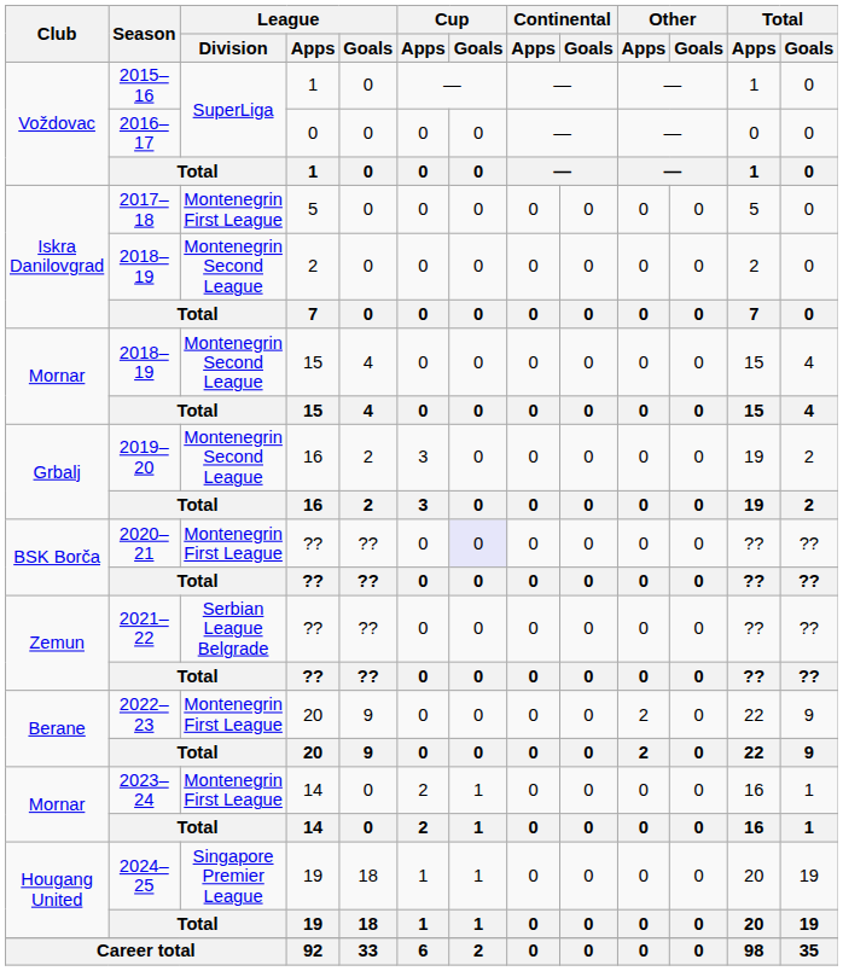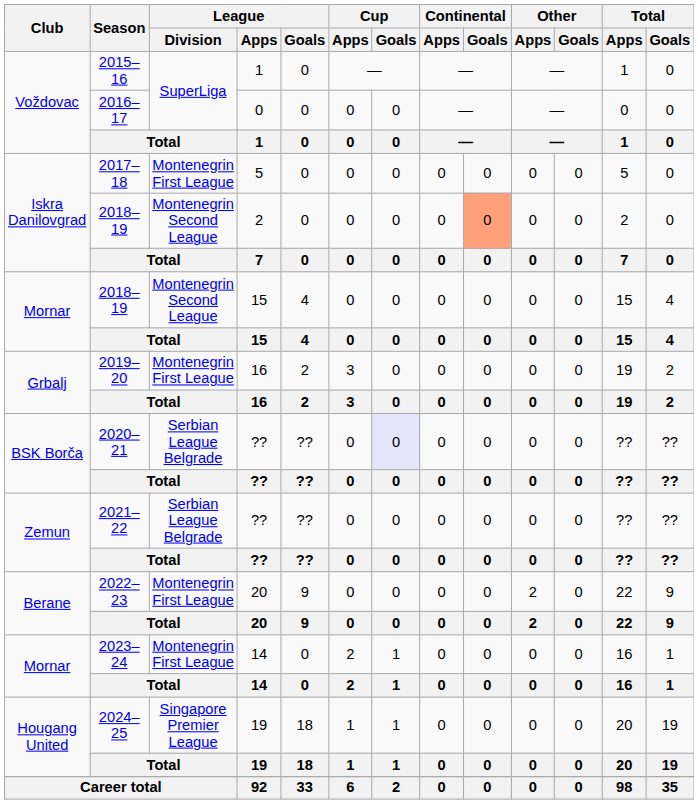 <table class="wikitable" style="text-align: center;font-size:90%">
 <tr>
 <th rowspan="2">Club</th>
 <th rowspan="2">Season</th>
 <th colspan="3">League</th>
 <th colspan="2">Cup</th>
 <th colspan="2">Continental</th>
 <th colspan="2">Other</th>
 <th colspan="2">Total</th>
 </tr>
 <tr>
 <th>Division</th>
 <th>Apps</th>
 <th>Goals</th>
 <th>Apps</th>
 <th>Goals</th>
 <th>Apps</th>
 <th>Goals</th>
 <th>Apps</th>
 <th>Goals</th>
 <th>Apps</th>
 <th>Goals</th>
 </tr>
 <tr>
 <td rowspan="3" valign="center"><a href='#'>Voždovac</a></td>
 <td><a href='#'>2015–16</a></td>
 <td rowspan=2><a href='#'>SuperLiga</a></td>
 <td>1</td>
 <td>0</td>
 <td colspan="2">—</td>
 <td colspan="2">—</td>
 <td colspan="2">—</td>
 <td>1</td>
 <td>0</td>
 </tr>
 <tr>
 <td><a href='#'>2016–17</a></td>
 <td>0</td>
 <td>0</td>
 <td>0</td>
 <td>0</td>
 <td colspan="2">—</td>
 <td colspan="2">—</td>
 <td>0</td>
 <td>0</td>
 </tr>
 <tr>
 <th colspan="2">Total</th>
 <th>1</th>
 <th>0</th>
 <th>0</th>
 <th>0</th>
 <th colspan="2">—</th>
 <th colspan="2">—</th>
 <th>1</th>
 <th>0</th>
 </tr>
 <tr>
 <td rowspan="3" valign="center"><a href='#'>Iskra Danilovgrad</a></td>
 <td><a href='#'>2017–18</a></td>
 <td><a href='#'>Montenegrin First League</a></td>
 <td>5</td>
 <td>0</td>
 <td>0</td>
 <td>0</td>
 <td>0</td>
 <td>0</td>
 <td>0</td>
 <td>0</td>
 <td>5</td>
 <td>0</td>
 </tr>
 <tr>
 <td><a href='#'>2018–19</a></td>
 <td><a href='#'>Montenegrin Second League</a></td>
 <td>2</td>
 <td>0</td>
 <td>0</td>
 <td>0</td>
 <td>0</td>
-<td>0</td>
+<td style="background: lightsalmon;">0</td>
 <td>0</td>
 <td>0</td>
 <td>2</td>
 <td>0</td>
 </tr>
 <tr>
 <th colspan="2">Total</th>
 <th>7</th>
 <th>0</th>
 <th>0</th>
 <th>0</th>
 <th>0</th>
 <th>0</th>
 <th>0</th>
 <th>0</th>
 <th>7</th>
 <th>0</th>
 </tr>
 <tr>
 <td rowspan="2" valign="center"><a href='#'>Mornar</a></td>
 <td><a href='#'>2018–19</a></td>
 <td><a href='#'>Montenegrin Second League</a></td>
 <td>15</td>
 <td>4</td>
 <td>0</td>
 <td>0</td>
 <td>0</td>
 <td>0</td>
 <td>0</td>
 <td>0</td>
 <td>15</td>
 <td>4</td>
 </tr>
 <tr>
 <th colspan="2">Total</th>
 <th>15</th>
 <th>4</th>
 <th>0</th>
 <th>0</th>
 <th>0</th>
 <th>0</th>
 <th>0</th>
 <th>0</th>
 <th>15</th>
 <th>4</th>
 </tr>
 <tr>
 <td rowspan="2" valign="center"><a href='#'>Grbalj</a></td>
 <td><a href='#'>2019–20</a></td>
-<td><a href='#'>Montenegrin Second League</a></td>
+<td><a href='#'>Montenegrin First League</a></td>
 <td>16</td>
 <td>2</td>
 <td>3</td>
 <td>0</td>
 <td>0</td>
 <td>0</td>
 <td>0</td>
 <td>0</td>
 <td>19</td>
 <td>2</td>
 </tr>
 <tr>
 <th colspan="2">Total</th>
 <th>16</th>
 <th>2</th>
 <th>3</th>
 <th>0</th>
 <th>0</th>
 <th>0</th>
 <th>0</th>
 <th>0</th>
 <th>19</th>
 <th>2</th>
 </tr>
 <tr>
 <td rowspan="2" valign="center"><a href='#'>BSK Borča</a></td>
 <td><a href='#'>2020–21</a></td>
-<td><a href='#'>Montenegrin First League</a></td>
+<td><a href='#'>Serbian League Belgrade</a></td>
 <td>??</td>
 <td>??</td>
 <td>0</td>
 <td style="background: lavender;">0</td>
 <td>0</td>
 <td>0</td>
 <td>0</td>
 <td>0</td>
 <td>??</td>
 <td>??</td>
 </tr>
 <tr>
 <th colspan="2">Total</th>
 <th>??</th>
 <th>??</th>
 <th>0</th>
 <th>0</th>
 <th>0</th>
 <th>0</th>
 <th>0</th>
 <th>0</th>
 <th>??</th>
 <th>??</th>
 </tr>
 <tr>
 <td rowspan="2" valign="center"><a href='#'>Zemun</a></td>
 <td><a href='#'>2021–22</a></td>
 <td><a href='#'>Serbian League Belgrade</a></td>
 <td>??</td>
 <td>??</td>
 <td>0</td>
 <td>0</td>
 <td>0</td>
 <td>0</td>
 <td>0</td>
 <td>0</td>
 <td>??</td>
 <td>??</td>
 </tr>
 <tr>
 <th colspan="2">Total</th>
 <th>??</th>
 <th>??</th>
 <th>0</th>
 <th>0</th>
 <th>0</th>
 <th>0</th>
 <th>0</th>
 <th>0</th>
 <th>??</th>
 <th>??</th>
 </tr>
 <tr>
 <td rowspan="2" valign="center"><a href='#'>Berane</a></td>
 <td><a href='#'>2022–23</a></td>
 <td><a href='#'>Montenegrin First League</a></td>
 <td>20</td>
 <td>9</td>
 <td>0</td>
 <td>0</td>
 <td>0</td>
 <td>0</td>
 <td>2</td>
 <td>0</td>
 <td>22</td>
 <td>9</td>
 </tr>
 <tr>
 <th colspan="2">Total</th>
 <th>20</th>
 <th>9</th>
 <th>0</th>
 <th>0</th>
 <th>0</th>
 <th>0</th>
 <th>2</th>
 <th>0</th>
 <th>22</th>
 <th>9</th>
 </tr>
 <tr>
 <td rowspan="2" valign="center"><a href='#'>Mornar</a></td>
 <td><a href='#'>2023–24</a></td>
 <td><a href='#'>Montenegrin First League</a></td>
 <td>14</td>
 <td>0</td>
 <td>2</td>
 <td>1</td>
 <td>0</td>
 <td>0</td>
 <td>0</td>
 <td>0</td>
 <td>16</td>
 <td>1</td>
 </tr>
 <tr>
 <th colspan="2">Total</th>
 <th>14</th>
 <th>0</th>
 <th>2</th>
 <th>1</th>
 <th>0</th>
 <th>0</th>
 <th>0</th>
 <th>0</th>
 <th>16</th>
 <th>1</th>
 </tr>
 <tr>
 <td rowspan="2" valign="center"><a href='#'>Hougang United</a></td>
 <td><a href='#'>2024–25</a></td>
 <td><a href='#'>Singapore Premier League</a></td>
 <td>19</td>
 <td>18</td>
 <td>1</td>
 <td>1</td>
 <td>0</td>
 <td>0</td>
 <td>0</td>
 <td>0</td>
 <td>20</td>
 <td>19</td>
 </tr>
 <tr>
 <th colspan="2">Total</th>
 <th>19</th>
 <th>18</th>
 <th>1</th>
 <th>1</th>
 <th>0</th>
 <th>0</th>
 <th>0</th>
 <th>0</th>
 <th>20</th>
 <th>19</th>
 </tr>
 <tr>
 </tr>
 <tr>
 <th colspan="3">Career total</th>
 <th>92</th>
 <th>33</th>
 <th>6</th>
 <th>2</th>
 <th>0</th>
 <th>0</th>
 <th>0</th>
 <th>0</th>
 <th>98</th>
 <th>35</th>
 </tr>
 </table>
